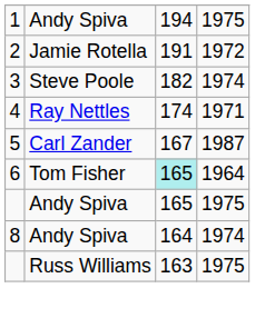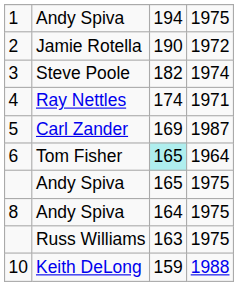 <table class="wikitable">
 <tr>
 </tr>
 <tr>
 <td>1</td>
 <td>Andy Spiva</td>
 <td>194</td>
 <td>1975</td>
 </tr>
 <tr>
 <td>2</td>
 <td>Jamie Rotella</td>
-<td>191</td>
+<td>190</td>
 <td>1972</td>
 </tr>
 <tr>
 <td>3</td>
 <td>Steve Poole</td>
 <td>182</td>
 <td>1974</td>
 </tr>
 <tr>
 <td>4</td>
 <td><a href='#'>Ray Nettles</a></td>
 <td>174</td>
 <td>1971</td>
 </tr>
 <tr>
 <td>5</td>
 <td><a href='#'>Carl Zander</a></td>
-<td>167</td>
+<td>169</td>
 <td>1987</td>
 </tr>
 <tr>
 <td>6</td>
 <td>Tom Fisher</td>
 <td style="background: paleturquoise;">165</td>
 <td>1964</td>
 </tr>
 <tr>
 <td></td>
 <td>Andy Spiva</td>
 <td>165</td>
 <td>1975</td>
 </tr>
 <tr>
 <td>8</td>
 <td>Andy Spiva</td>
 <td>164</td>
-<td>1974</td>
+<td>1975</td>
 </tr>
 <tr>
 <td></td>
 <td>Russ Williams</td>
 <td>163</td>
 <td>1975</td>
 </tr>
+<tr>
+<td>10</td>
+<td><a href='#'>Keith DeLong</a></td>
+<td>159</td>
+<td><a href='#'>1988</a></td>
+</tr>
 </table>
